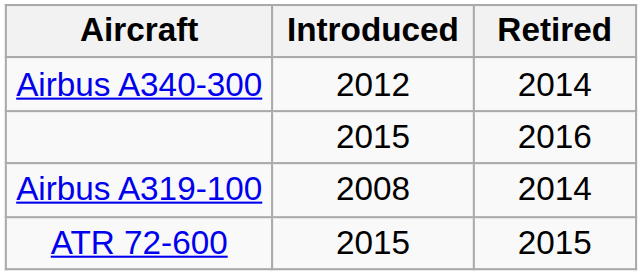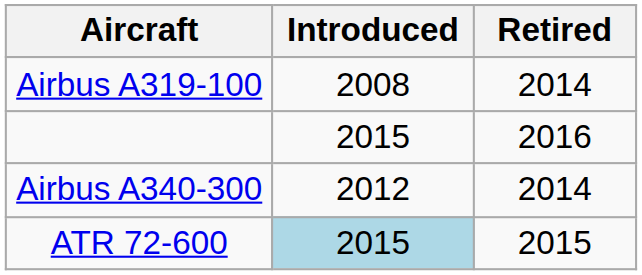 <table class="wikitable" style="border-collapse:collapse; text-align:center; margin: 1em auto">
 <tr>
 <th style="width:120px;">Aircraft</th>
 <th style="width:90px;">Introduced</th>
 <th style="width:70px;">Retired</th>
 </tr>
 <tr>
-<td><a href='#'>Airbus A340-300</a></td>
-<td>2012</td>
+<td><a href='#'>Airbus A319-100</a></td>
+<td>2008</td>
 <td>2014</td>
 </tr>
 <tr>
 <td></td>
 <td>2015</td>
 <td>2016</td>
 </tr>
 <tr>
-<td><a href='#'>Airbus A319-100</a></td>
-<td>2008</td>
+<td><a href='#'>Airbus A340-300</a></td>
+<td>2012</td>
 <td>2014</td>
 </tr>
 <tr>
 <td><a href='#'>ATR 72-600</a></td>
-<td>2015</td>
+<td style="background: lightblue;">2015</td>
 <td>2015</td>
 </tr>
 </table>
